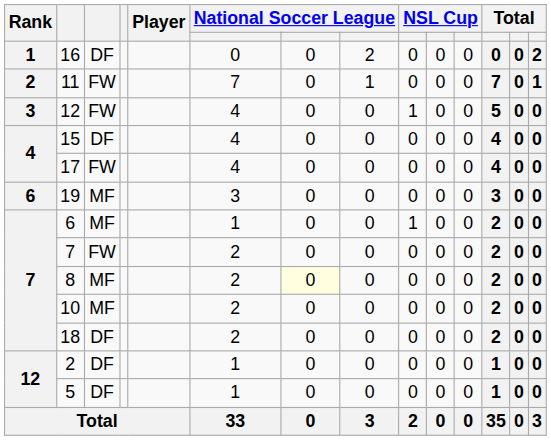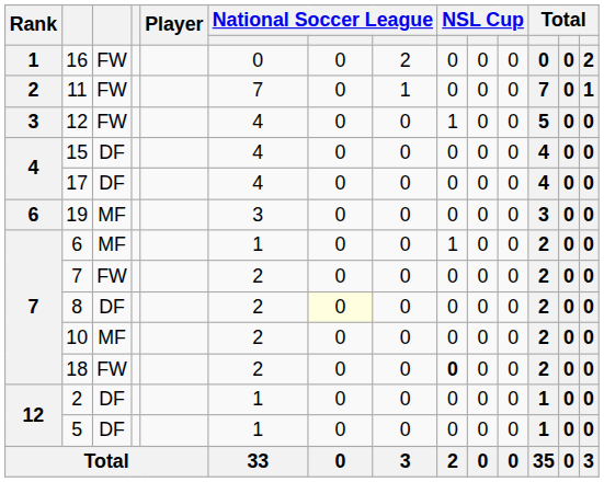 <table class="wikitable sortable" style="text-align:center">
 <tr>
 <th rowspan="2">Rank</th>
 <th rowspan="2"></th>
 <th rowspan="2"></th>
 <th rowspan="2"></th>
 <th rowspan="2">Player</th>
 <th colspan="3"><a href='#'>National Soccer League</a></th>
 <th colspan="3"><a href='#'>NSL Cup</a></th>
 <th colspan="3">Total</th>
 </tr>
 <tr>
 <th></th>
 <th></th>
 <th></th>
 <th></th>
 <th></th>
 <th></th>
 <th></th>
 <th></th>
 <th></th>
 </tr>
 <tr>
 <th>1</th>
 <td>16</td>
-<td>DF</td>
+<td>FW</td>
 <td></td>
 <td align="left"><br></td>
 <td>0</td>
 <td>0</td>
 <td>2<br></td>
 <td>0</td>
 <td>0</td>
 <td>0<br></td>
 <th>0</th>
 <th>0</th>
 <th>2</th>
 </tr>
 <tr>
 <th>2</th>
 <td>11</td>
 <td>FW</td>
 <td></td>
 <td align="left"><br></td>
 <td>7</td>
 <td>0</td>
 <td>1<br></td>
 <td>0</td>
 <td>0</td>
 <td>0<br></td>
 <th>7</th>
 <th>0</th>
 <th>1</th>
 </tr>
 <tr>
 <th>3</th>
 <td>12</td>
 <td>FW</td>
 <td></td>
 <td align="left"><br></td>
 <td>4</td>
 <td>0</td>
 <td>0<br></td>
 <td>1</td>
 <td>0</td>
 <td>0<br></td>
 <th>5</th>
 <th>0</th>
 <th>0</th>
 </tr>
 <tr>
 <th rowspan="2">4</th>
 <td>15</td>
 <td>DF</td>
 <td></td>
 <td align="left"><br></td>
 <td>4</td>
 <td>0</td>
 <td>0<br></td>
 <td>0</td>
 <td>0</td>
 <td>0<br></td>
 <th>4</th>
 <th>0</th>
 <th>0</th>
 </tr>
 <tr>
 <td>17</td>
-<td>FW</td>
+<td>DF</td>
 <td></td>
 <td align="left"><br></td>
 <td>4</td>
 <td>0</td>
 <td>0<br></td>
 <td>0</td>
 <td>0</td>
 <td>0<br></td>
 <th>4</th>
 <th>0</th>
 <th>0</th>
 </tr>
 <tr>
 <th>6</th>
 <td>19</td>
 <td>MF</td>
 <td></td>
 <td align="left"><br></td>
 <td>3</td>
 <td>0</td>
 <td>0<br></td>
 <td>0</td>
 <td>0</td>
 <td>0<br></td>
 <th>3</th>
 <th>0</th>
 <th>0</th>
 </tr>
 <tr>
 <th rowspan="5">7</th>
 <td>6</td>
 <td>MF</td>
 <td></td>
 <td align="left"><br></td>
 <td>1</td>
 <td>0</td>
 <td>0<br></td>
 <td>1</td>
 <td>0</td>
 <td>0<br></td>
 <th>2</th>
 <th>0</th>
 <th>0</th>
 </tr>
 <tr>
 <td>7</td>
 <td>FW</td>
 <td></td>
 <td align="left"><br></td>
 <td>2</td>
 <td>0</td>
 <td>0<br></td>
 <td>0</td>
 <td>0</td>
 <td>0<br></td>
 <th>2</th>
 <th>0</th>
 <th>0</th>
 </tr>
 <tr>
 <td>8</td>
-<td>MF</td>
+<td>DF</td>
 <td></td>
 <td align="left"><br></td>
 <td>2</td>
 <td style="background: lightyellow;">0</td>
 <td>0<br></td>
 <td>0</td>
 <td>0</td>
 <td>0<br></td>
 <th>2</th>
 <th>0</th>
 <th>0</th>
 </tr>
 <tr>
 <td>10</td>
 <td>MF</td>
 <td></td>
 <td align="left"><br></td>
 <td>2</td>
 <td>0</td>
 <td>0<br></td>
 <td>0</td>
 <td>0</td>
 <td>0<br></td>
 <th>2</th>
 <th>0</th>
 <th>0</th>
 </tr>
 <tr>
 <td>18</td>
-<td>DF</td>
+<td>FW</td>
 <td></td>
 <td align="left"><br></td>
 <td>2</td>
 <td>0</td>
 <td>0<br></td>
-<td>0</td>
+<td><strong>0</strong></td>
 <td>0</td>
 <td>0<br></td>
 <th>2</th>
 <th>0</th>
 <th>0</th>
 </tr>
 <tr>
 <th rowspan="2">12</th>
 <td>2</td>
 <td>DF</td>
 <td></td>
 <td align="left"><br></td>
 <td>1</td>
 <td>0</td>
 <td>0<br></td>
 <td>0</td>
 <td>0</td>
 <td>0<br></td>
 <th>1</th>
 <th>0</th>
 <th>0</th>
 </tr>
 <tr>
 <td>5</td>
 <td>DF</td>
 <td></td>
 <td align="left"><br></td>
 <td>1</td>
 <td>0</td>
 <td>0<br></td>
 <td>0</td>
 <td>0</td>
 <td>0<br></td>
 <th>1</th>
 <th>0</th>
 <th>0</th>
 </tr>
 <tr>
 <th colspan="5">Total<br></th>
 <th>33</th>
 <th>0</th>
 <th>3<br></th>
 <th>2</th>
 <th>0</th>
 <th>0<br></th>
 <th>35</th>
 <th>0</th>
 <th>3</th>
 </tr>
 </table>
